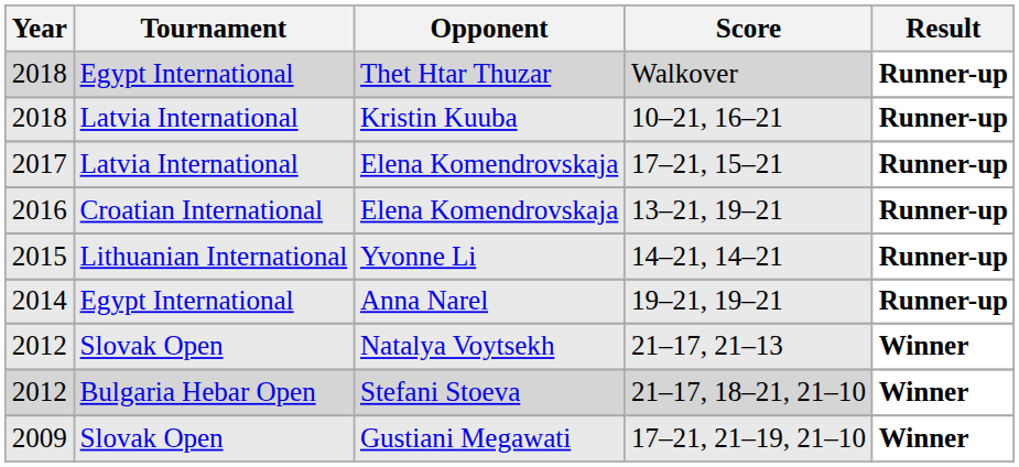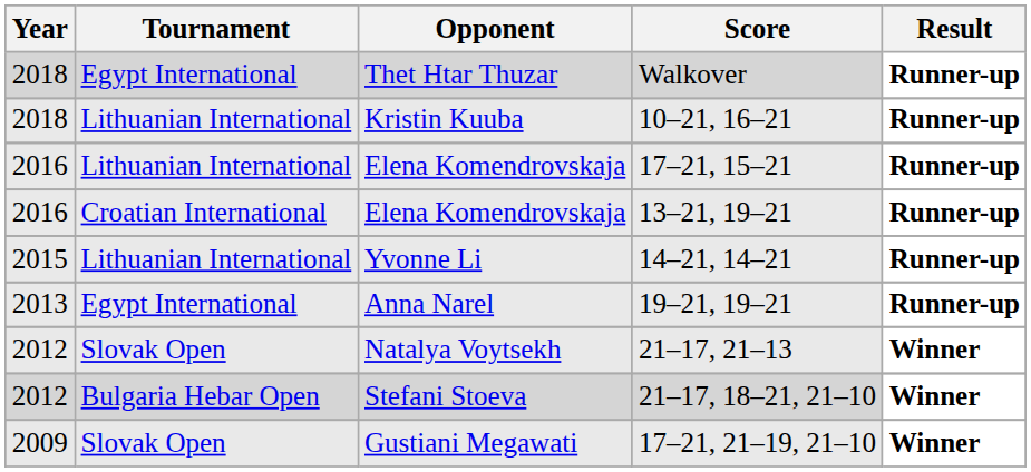 <table class="sortable wikitable" style="font-size: 90%;">
 <tr>
 <th>Year</th>
 <th>Tournament</th>
 <th>Opponent</th>
 <th>Score</th>
 <th>Result</th>
 </tr>
 <tr style="background:#D5D5D5">
 <td align="center">2018</td>
 <td align="left"><a href='#'>Egypt International</a></td>
 <td align="left"> <a href='#'>Thet Htar Thuzar</a></td>
 <td align="left">Walkover</td>
 <td style="text-align:left; background:white"> <strong>Runner-up</strong></td>
 </tr>
 <tr>
 </tr>
 <tr style="background:#E9E9E9">
 <td align="center">2018</td>
-<td align="left"><a href='#'>Latvia International</a></td>
+<td align="left"><a href='#'>Lithuanian International</a></td>
 <td align="left"> <a href='#'>Kristin Kuuba</a></td>
 <td align="left">10–21, 16–21</td>
 <td style="text-align:left; background:white"> <strong>Runner-up</strong></td>
 </tr>
 <tr>
 </tr>
 <tr style="background:#E9E9E9">
-<td align="center">2017</td>
-<td align="left"><a href='#'>Latvia International</a></td>
+<td align="center">2016</td>
+<td align="left"><a href='#'>Lithuanian International</a></td>
 <td align="left"> <a href='#'>Elena Komendrovskaja</a></td>
 <td align="left">17–21, 15–21</td>
 <td style="text-align:left; background:white"> <strong>Runner-up</strong></td>
 </tr>
 <tr>
 </tr>
 <tr style="background:#E9E9E9">
 <td align="center">2016</td>
 <td align="left"><a href='#'>Croatian International</a></td>
 <td align="left"> <a href='#'>Elena Komendrovskaja</a></td>
 <td align="left">13–21, 19–21</td>
 <td style="text-align:left; background:white"> <strong>Runner-up</strong></td>
 </tr>
 <tr>
 </tr>
 <tr style="background:#E9E9E9">
 <td align="center">2015</td>
 <td align="left"><a href='#'>Lithuanian International</a></td>
 <td align="left"> <a href='#'>Yvonne Li</a></td>
 <td align="left">14–21, 14–21</td>
 <td style="text-align:left; background:white"> <strong>Runner-up</strong></td>
 </tr>
 <tr>
 </tr>
 <tr style="background:#E9E9E9">
-<td align="center">2014</td>
+<td align="center">2013</td>
 <td align="left"><a href='#'>Egypt International</a></td>
 <td align="left"> <a href='#'>Anna Narel</a></td>
 <td align="left">19–21, 19–21</td>
 <td style="text-align:left; background:white"> <strong>Runner-up</strong></td>
 </tr>
 <tr>
 </tr>
 <tr style="background:#E9E9E9">
 <td align="center">2012</td>
 <td align="left"><a href='#'>Slovak Open</a></td>
 <td align="left"> <a href='#'>Natalya Voytsekh</a></td>
 <td align="left">21–17, 21–13</td>
 <td style="text-align:left; background:white"> <strong>Winner</strong></td>
 </tr>
 <tr>
 </tr>
 <tr style="background:#D5D5D5">
 <td align="center">2012</td>
 <td align="left"><a href='#'>Bulgaria Hebar Open</a></td>
 <td align="left"> <a href='#'>Stefani Stoeva</a></td>
 <td align="left">21–17, 18–21, 21–10</td>
 <td style="text-align:left; background:white"> <strong>Winner</strong></td>
 </tr>
 <tr>
 </tr>
 <tr style="background:#E9E9E9">
 <td align="center">2009</td>
 <td align="left"><a href='#'>Slovak Open</a></td>
 <td align="left"> <a href='#'>Gustiani Megawati</a></td>
 <td align="left">17–21, 21–19, 21–10</td>
 <td style="text-align:left; background:white"> <strong>Winner</strong></td>
 </tr>
 </table>
